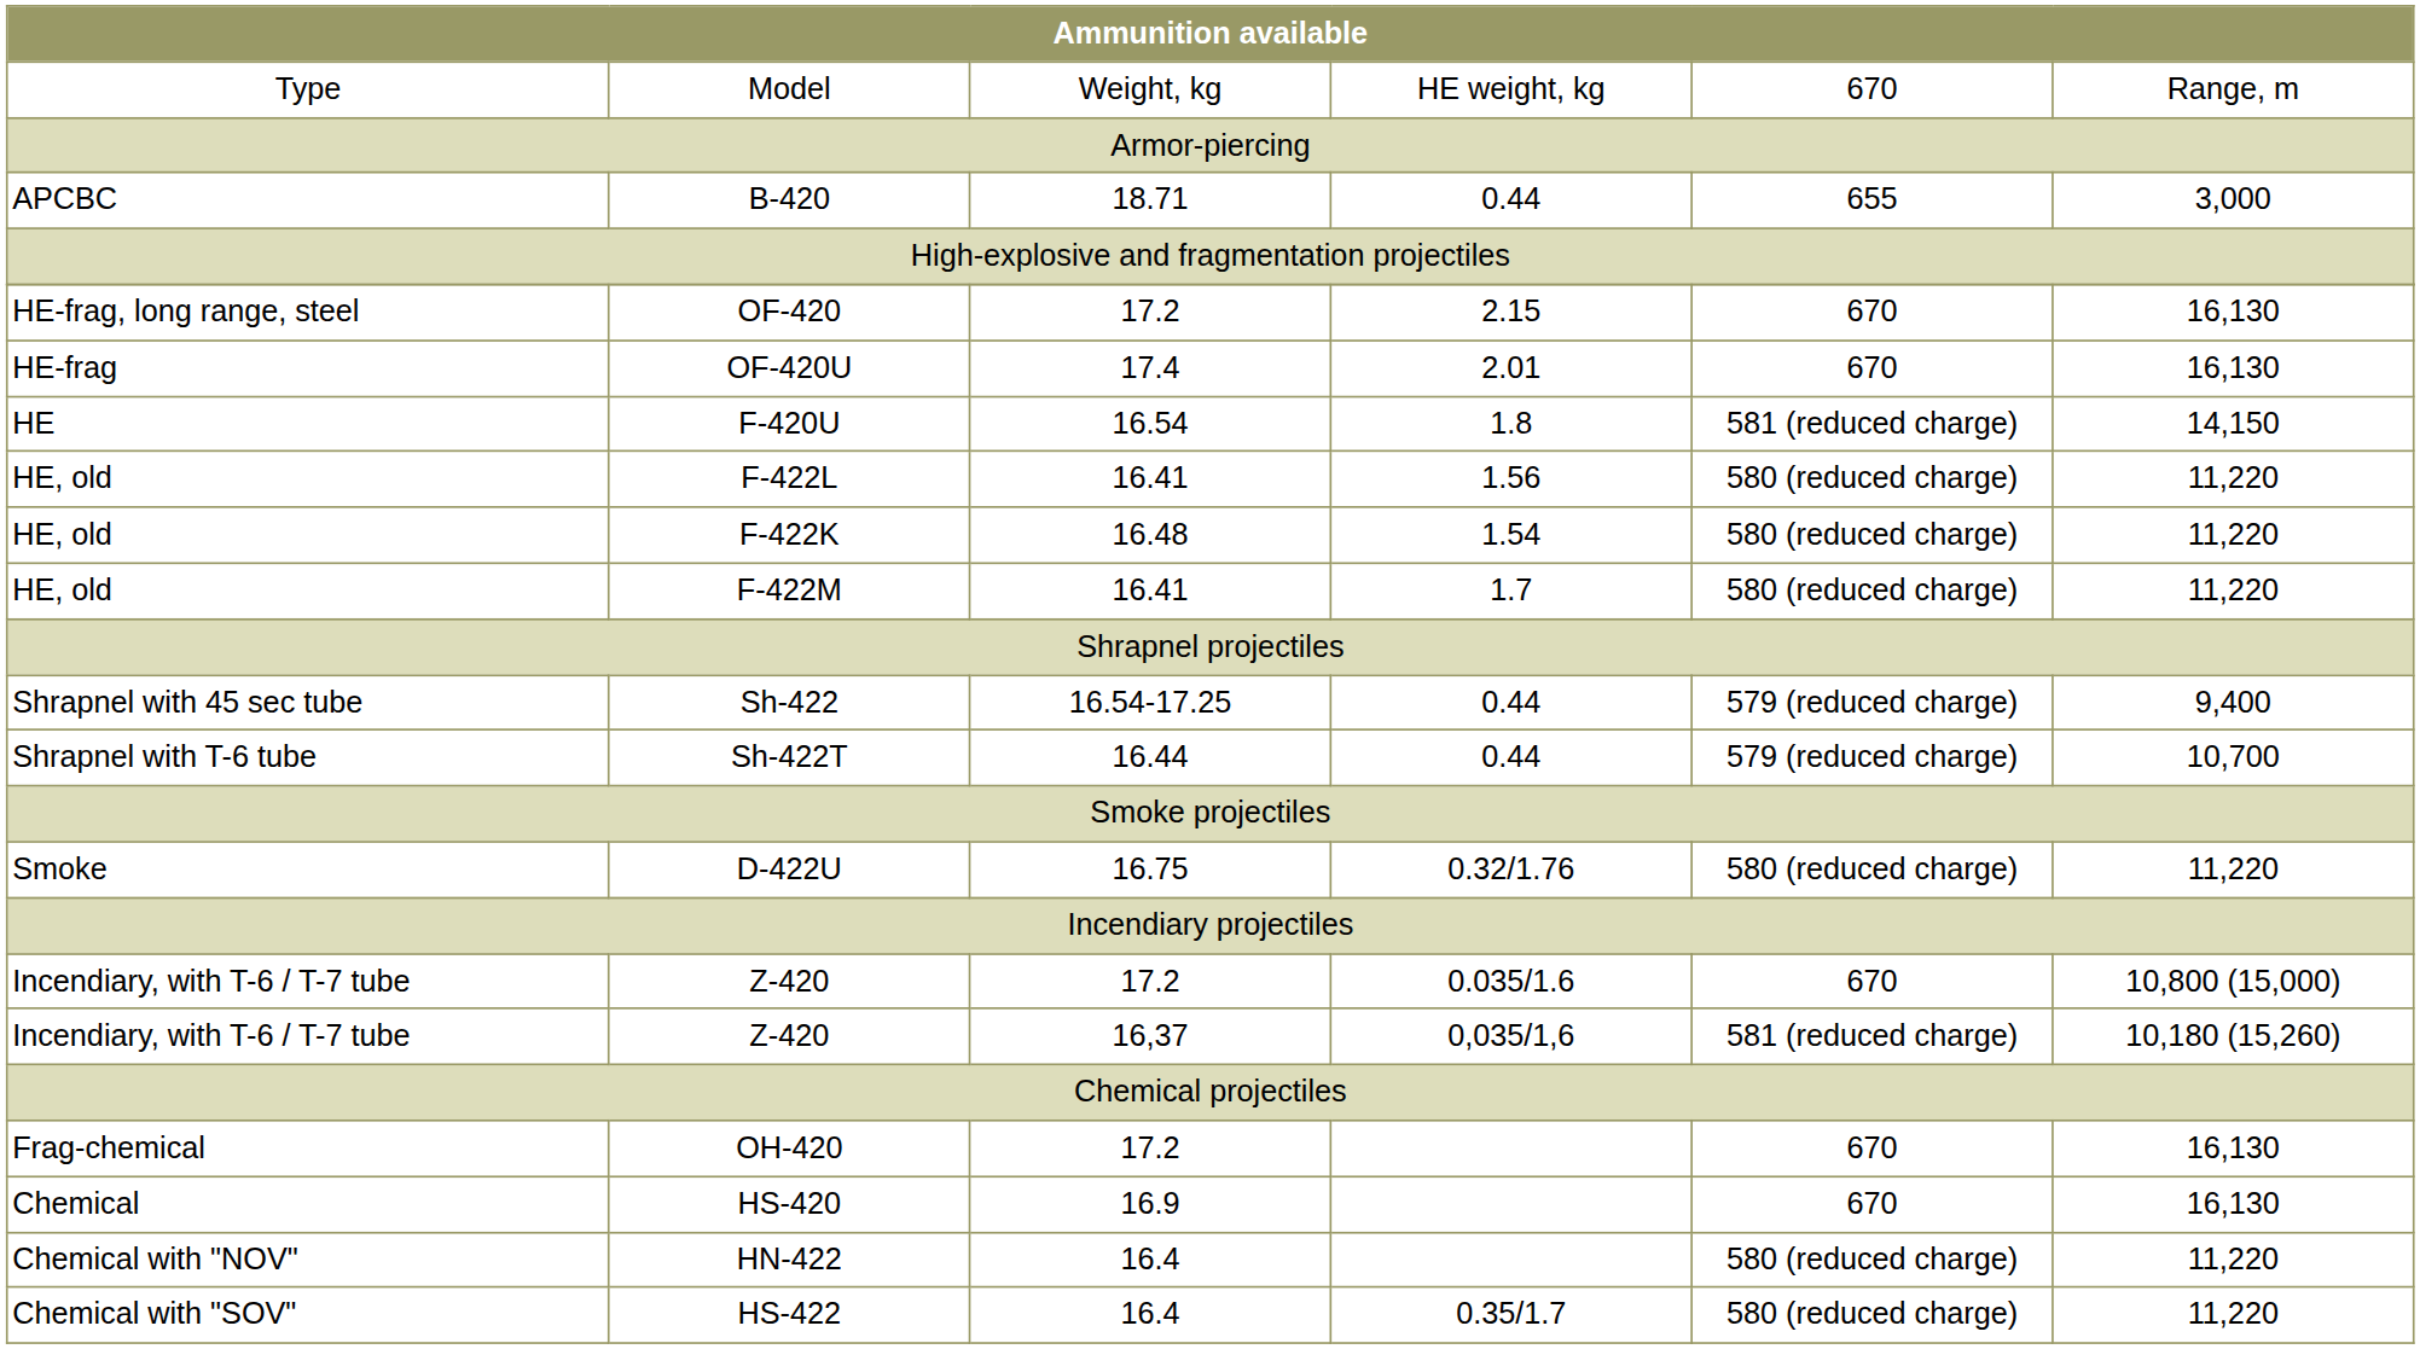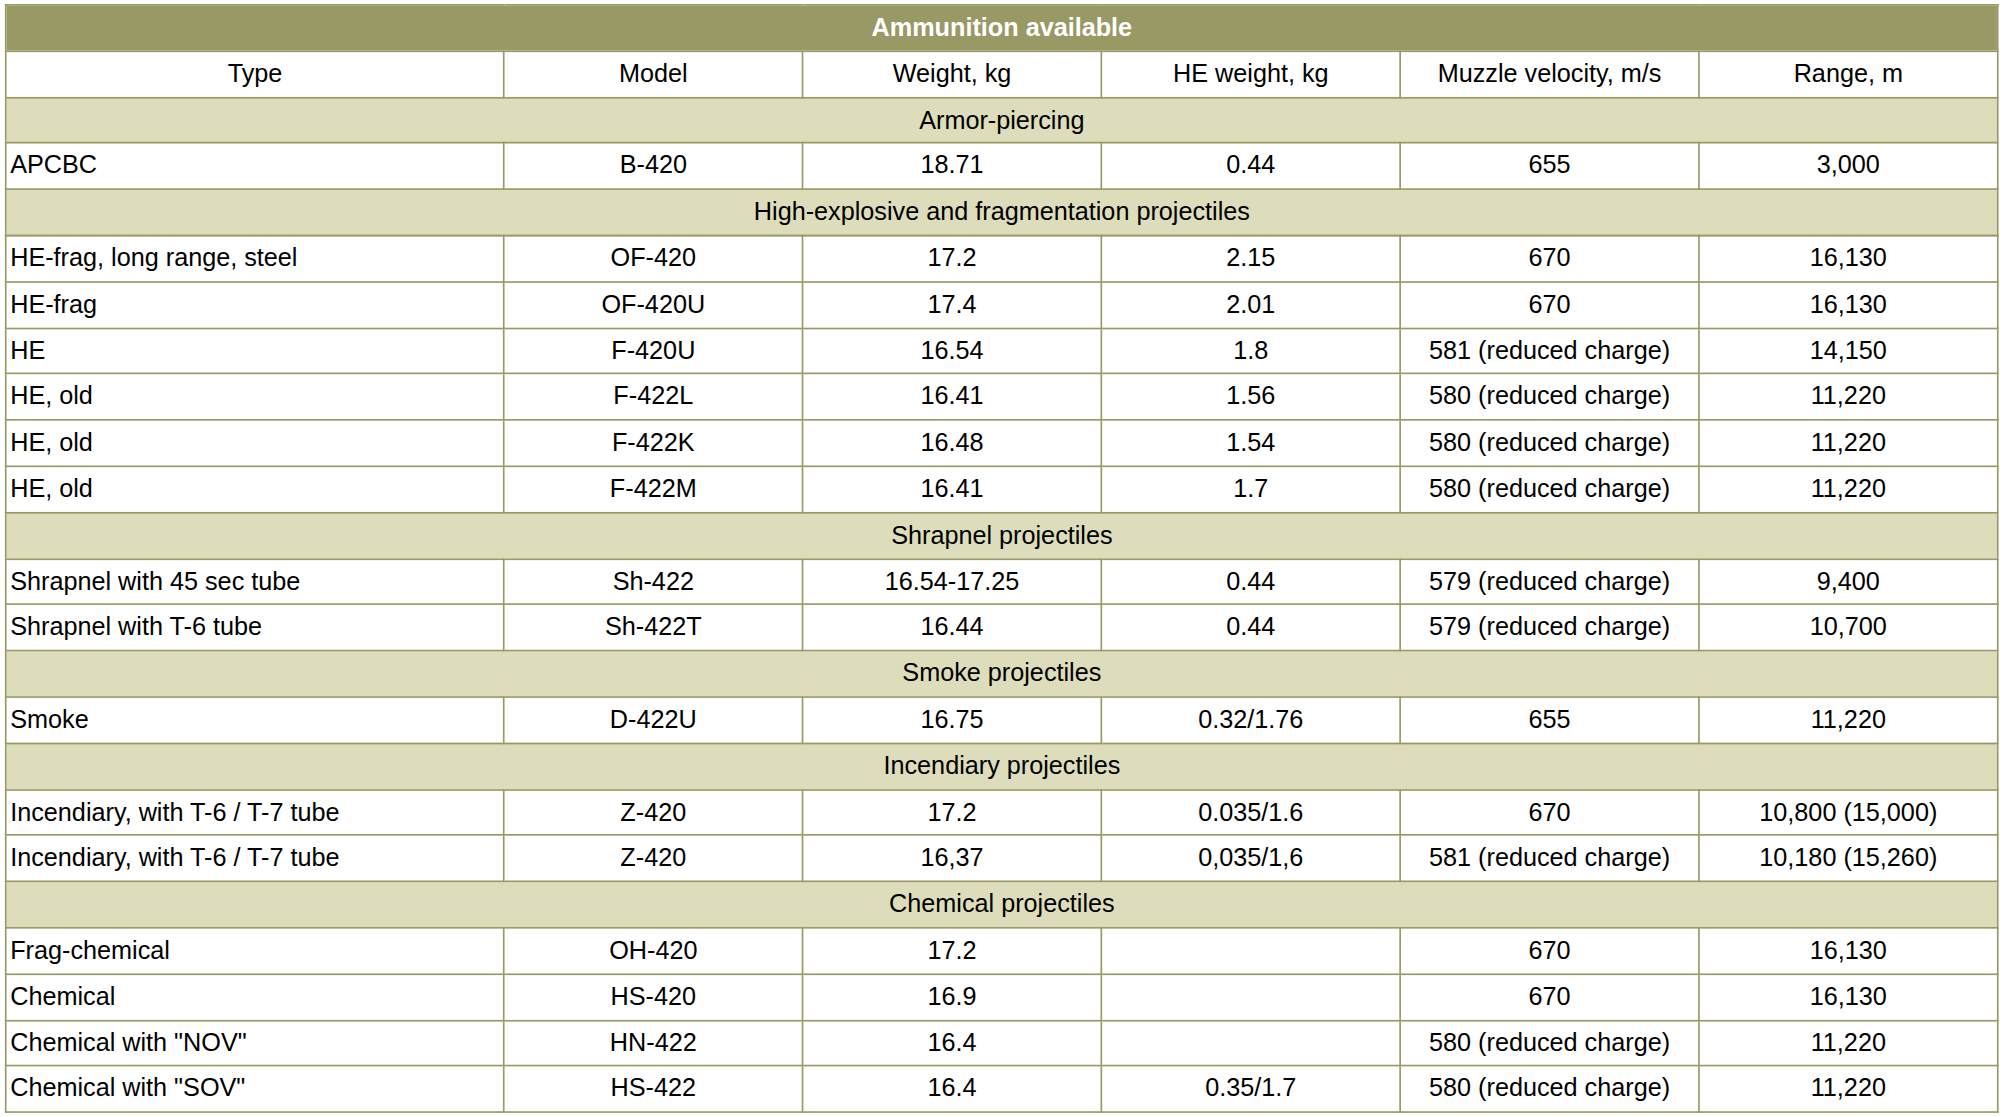 <table border=0 cellspacing=0 cellpadding=2 style="margin:0 0 .5em 1em; width:95%; background:#fff; border-collapse:collapse; border:1px solid #996; line-height:1.5; font-size:95%">
 <tr style="vertical-align:top; text-align:center; border:1px solid #996; background-color:#996; color:#fff">
 <td colspan="6"><strong>Ammunition available</strong></td>
 </tr>
 <tr style="vertical-align:top; text-align:center; border:1px solid #996;">
 <td width="25%" style="border:1px solid #996">Type</td>
 <td width="15%" style="border:1px solid #996">Model</td>
 <td width="15%" style="border:1px solid #996">Weight, kg</td>
 <td width="15%" style="border:1px solid #996">HE weight, kg</td>
-<td style="border:1px solid #996">670</td>
+<td width="15%" style="border:1px solid #996">Muzzle velocity, m/s</td>
 <td width="15%" style="border:1px solid #996">Range, m</td>
 </tr>
 <tr style="vertical-align:top; text-align:center; border:1px solid #996; background-color:#ddb;">
 <td colspan="6">Armor-piercing</td>
 </tr>
 <tr style="vertical-align:top; text-align:center;">
 <td style="border:1px solid #996; text-align:left">APCBC</td>
 <td style="border:1px solid #996">B-420</td>
 <td style="border:1px solid #996">18.71</td>
 <td style="border:1px solid #996">0.44</td>
 <td style="border:1px solid #996">655</td>
 <td style="border:1px solid #996">3,000</td>
 </tr>
 <tr style="vertical-align:top; text-align:center; border:1px solid #996; background-color:#ddb;">
 <td colspan="6">High-explosive and fragmentation projectiles</td>
 </tr>
 <tr style="vertical-align:top; text-align:center;">
 </tr>
 <tr style="vertical-align:top; text-align:center;">
 <td style="border:1px solid #996; text-align:left">HE-frag, long range, steel</td>
 <td style="border:1px solid #996">OF-420</td>
 <td style="border:1px solid #996">17.2</td>
 <td style="border:1px solid #996">2.15</td>
 <td style="border:1px solid #996">670</td>
 <td style="border:1px solid #996">16,130</td>
 </tr>
 <tr style="vertical-align:top; text-align:center;">
 <td style="border:1px solid #996; text-align:left">HE-frag</td>
 <td style="border:1px solid #996">OF-420U</td>
 <td style="border:1px solid #996">17.4</td>
 <td style="border:1px solid #996">2.01</td>
 <td style="border:1px solid #996">670</td>
 <td style="border:1px solid #996">16,130</td>
 </tr>
 <tr style="vertical-align:top; text-align:center;">
 <td style="border:1px solid #996; text-align:left">HE</td>
 <td style="border:1px solid #996">F-420U</td>
 <td style="border:1px solid #996">16.54</td>
 <td style="border:1px solid #996">1.8</td>
 <td style="border:1px solid #996">581 (reduced charge)</td>
 <td style="border:1px solid #996">14,150</td>
 </tr>
 <tr style="vertical-align:top; text-align:center;">
 <td style="border:1px solid #996; text-align:left">HE, old</td>
 <td style="border:1px solid #996">F-422L</td>
 <td style="border:1px solid #996">16.41</td>
 <td style="border:1px solid #996">1.56</td>
 <td style="border:1px solid #996">580 (reduced charge)</td>
 <td style="border:1px solid #996">11,220</td>
 </tr>
 <tr style="vertical-align:top; text-align:center;">
 <td style="border:1px solid #996; text-align:left">HE, old</td>
 <td style="border:1px solid #996">F-422K</td>
 <td style="border:1px solid #996">16.48</td>
 <td style="border:1px solid #996">1.54</td>
 <td style="border:1px solid #996">580 (reduced charge)</td>
 <td style="border:1px solid #996">11,220</td>
 </tr>
 <tr style="vertical-align:top; text-align:center;">
 <td style="border:1px solid #996; text-align:left">HE, old</td>
 <td style="border:1px solid #996">F-422M</td>
 <td style="border:1px solid #996">16.41</td>
 <td style="border:1px solid #996">1.7</td>
 <td style="border:1px solid #996">580 (reduced charge)</td>
 <td style="border:1px solid #996">11,220</td>
 </tr>
 <tr style="vertical-align:top; text-align:center; border:1px solid #996; background-color:#ddb;">
 <td colspan="6">Shrapnel projectiles</td>
 </tr>
 <tr style="vertical-align:top; text-align:center;">
 <td style="border:1px solid #996; text-align:left">Shrapnel with 45 sec tube</td>
 <td style="border:1px solid #996">Sh-422</td>
 <td style="border:1px solid #996">16.54-17.25</td>
 <td style="border:1px solid #996">0.44</td>
 <td style="border:1px solid #996">579 (reduced charge)</td>
 <td style="border:1px solid #996">9,400</td>
 </tr>
 <tr style="vertical-align:top; text-align:center;">
 <td style="border:1px solid #996; text-align:left">Shrapnel with T-6 tube</td>
 <td style="border:1px solid #996">Sh-422T</td>
 <td style="border:1px solid #996">16.44</td>
 <td style="border:1px solid #996">0.44</td>
 <td style="border:1px solid #996">579 (reduced charge)</td>
 <td style="border:1px solid #996">10,700</td>
 </tr>
 <tr style="vertical-align:top; text-align:center; border:1px solid #996; background-color:#ddb;">
 <td colspan="6">Smoke projectiles</td>
 </tr>
 <tr style="vertical-align:top; text-align:center;">
 <td style="border:1px solid #996; text-align:left">Smoke</td>
 <td style="border:1px solid #996">D-422U</td>
 <td style="border:1px solid #996">16.75</td>
 <td style="border:1px solid #996">0.32/1.76</td>
-<td style="border:1px solid #996">580 (reduced charge)</td>
+<td style="border:1px solid #996">655</td>
 <td style="border:1px solid #996">11,220</td>
 </tr>
 <tr style="vertical-align:top; text-align:center; border:1px solid #996; background-color:#ddb;">
 <td colspan="6">Incendiary projectiles</td>
 </tr>
 <tr style="vertical-align:top; text-align:center;">
 <td style="border:1px solid #996; text-align:left">Incendiary, with T-6 / T-7 tube</td>
 <td style="border:1px solid #996">Z-420</td>
 <td style="border:1px solid #996">17.2</td>
 <td style="border:1px solid #996">0.035/1.6</td>
 <td style="border:1px solid #996">670</td>
 <td style="border:1px solid #996">10,800 (15,000)</td>
 </tr>
 <tr style="vertical-align:top; text-align:center;">
 <td style="border:1px solid #996; text-align:left">Incendiary, with T-6 / T-7 tube</td>
 <td style="border:1px solid #996">Z-420</td>
 <td style="border:1px solid #996">16,37</td>
 <td style="border:1px solid #996">0,035/1,6</td>
 <td style="border:1px solid #996">581 (reduced charge)</td>
 <td style="border:1px solid #996">10,180 (15,260)</td>
 </tr>
 <tr style="vertical-align:top; text-align:center; border:1px solid #996; background-color:#ddb;">
 <td colspan="6">Chemical projectiles</td>
 </tr>
 <tr style="vertical-align:top; text-align:center;">
 <td style="border:1px solid #996; text-align:left">Frag-chemical</td>
 <td style="border:1px solid #996">OH-420</td>
 <td style="border:1px solid #996">17.2</td>
 <td style="border:1px solid #996"></td>
 <td style="border:1px solid #996">670</td>
 <td style="border:1px solid #996">16,130</td>
 </tr>
 <tr style="vertical-align:top; text-align:center;">
 <td style="border:1px solid #996; text-align:left">Chemical</td>
 <td style="border:1px solid #996">HS-420</td>
 <td style="border:1px solid #996">16.9</td>
 <td style="border:1px solid #996"></td>
 <td style="border:1px solid #996">670</td>
 <td style="border:1px solid #996">16,130</td>
 </tr>
 <tr style="vertical-align:top; text-align:center;">
 <td style="border:1px solid #996; text-align:left">Chemical with "NOV"</td>
 <td style="border:1px solid #996">HN-422</td>
 <td style="border:1px solid #996">16.4</td>
 <td style="border:1px solid #996"></td>
 <td style="border:1px solid #996">580 (reduced charge)</td>
 <td style="border:1px solid #996">11,220</td>
 </tr>
 <tr style="vertical-align:top; text-align:center;">
 <td style="border:1px solid #996; text-align:left">Chemical with "SOV"</td>
 <td style="border:1px solid #996">HS-422</td>
 <td style="border:1px solid #996">16.4</td>
 <td style="border:1px solid #996">0.35/1.7</td>
 <td style="border:1px solid #996">580 (reduced charge)</td>
 <td style="border:1px solid #996">11,220</td>
 </tr>
 </table>
